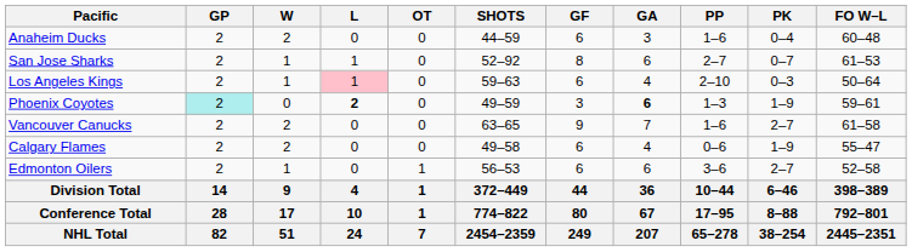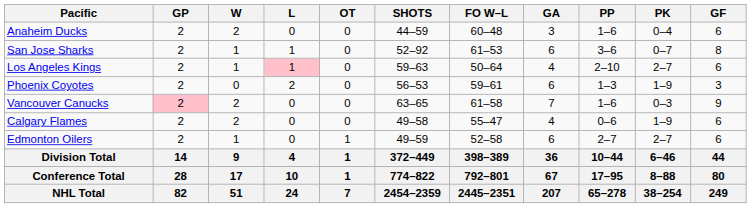 <table class="wikitable" style="text-align:center; width:65em; font-size:85%;">
 <tr>
 <th width="20%">Pacific</th>
 <th width="7.5%">GP</th>
 <th width="7.5%">W</th>
 <th width="7.5%">L</th>
 <th width="7.5%">OT</th>
 <th width="10%">SHOTS</th>
-<th width="7.5%">GF</th>
+<th width="10%">FO W–L</th>
 <th width="7.5%">GA</th>
 <th width="7.5%">PP</th>
 <th width="7.5%">PK</th>
-<th width="10%">FO W–L</th>
+<th width="7.5%">GF</th>
 </tr>
 <tr>
 <td align=left><a href='#'>Anaheim Ducks</a></td>
 <td>2</td>
 <td>2</td>
 <td>0</td>
 <td>0</td>
 <td>44–59</td>
-<td>6</td>
+<td>60–48</td>
 <td>3</td>
 <td>1–6</td>
 <td>0–4</td>
-<td>60–48</td>
+<td>6</td>
 </tr>
 <tr>
 <td align=left><a href='#'>San Jose Sharks</a></td>
 <td>2</td>
 <td>1</td>
 <td>1</td>
 <td>0</td>
 <td>52–92</td>
+<td>61–53</td>
+<td>6</td>
+<td>3–6</td>
+<td>0–7</td>
 <td>8</td>
-<td>6</td>
-<td>2–7</td>
-<td>0–7</td>
-<td>61–53</td>
 </tr>
 <tr>
 <td align=left><a href='#'>Los Angeles Kings</a></td>
 <td>2</td>
 <td>1</td>
 <td style="background: pink;">1</td>
 <td>0</td>
 <td>59–63</td>
-<td>6</td>
+<td>50–64</td>
 <td>4</td>
 <td>2–10</td>
-<td>0–3</td>
-<td>50–64</td>
+<td>2–7</td>
+<td>6</td>
 </tr>
 <tr>
 <td align=left><a href='#'>Phoenix Coyotes</a></td>
-<td style="background: paleturquoise;">2</td>
+<td>2</td>
 <td>0</td>
-<td><strong>2</strong></td>
+<td>2</td>
 <td>0</td>
-<td>49–59</td>
-<td>3</td>
-<td><strong>6</strong></td>
+<td>56–53</td>
+<td>59–61</td>
+<td>6</td>
 <td>1–3</td>
 <td>1–9</td>
-<td>59–61</td>
+<td>3</td>
 </tr>
 <tr>
 <td align=left><a href='#'>Vancouver Canucks</a></td>
-<td>2</td>
+<td style="background: pink;">2</td>
 <td>2</td>
 <td>0</td>
 <td>0</td>
 <td>63–65</td>
-<td>9</td>
+<td>61–58</td>
 <td>7</td>
 <td>1–6</td>
-<td>2–7</td>
-<td>61–58</td>
+<td>0–3</td>
+<td>9</td>
 </tr>
 <tr>
 <td align=left><a href='#'>Calgary Flames</a></td>
 <td>2</td>
 <td>2</td>
 <td>0</td>
 <td>0</td>
 <td>49–58</td>
-<td>6</td>
+<td>55–47</td>
 <td>4</td>
 <td>0–6</td>
 <td>1–9</td>
-<td>55–47</td>
+<td>6</td>
 </tr>
 <tr>
 <td align=left><a href='#'>Edmonton Oilers</a></td>
 <td>2</td>
 <td>1</td>
 <td>0</td>
 <td>1</td>
-<td>56–53</td>
+<td>49–59</td>
+<td>52–58</td>
 <td>6</td>
+<td>2–7</td>
+<td>2–7</td>
 <td>6</td>
-<td>3–6</td>
-<td>2–7</td>
-<td>52–58</td>
 </tr>
 <tr>
 <th>Division Total</th>
 <th>14</th>
 <th>9</th>
 <th>4</th>
 <th>1</th>
 <th>372–449</th>
-<th>44</th>
+<th>398–389</th>
 <th>36</th>
 <th>10–44</th>
 <th>6–46</th>
-<th>398–389</th>
+<th>44</th>
 </tr>
 <tr>
 <th>Conference Total</th>
 <th>28</th>
 <th>17</th>
 <th>10</th>
 <th>1</th>
 <th>774–822</th>
-<th>80</th>
+<th>792–801</th>
 <th>67</th>
 <th>17–95</th>
 <th>8–88</th>
-<th>792–801</th>
+<th>80</th>
 </tr>
 <tr>
 <th>NHL Total</th>
 <th>82</th>
 <th>51</th>
 <th>24</th>
 <th>7</th>
 <th>2454–2359</th>
-<th>249</th>
+<th>2445–2351</th>
 <th>207</th>
 <th>65–278</th>
 <th>38–254</th>
-<th>2445–2351</th>
+<th>249</th>
 </tr>
 </table>
